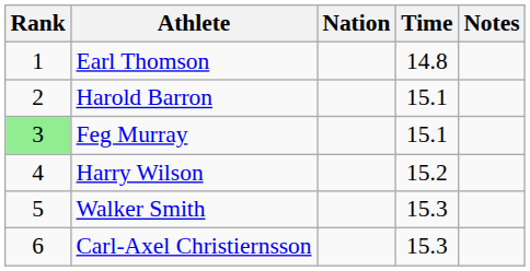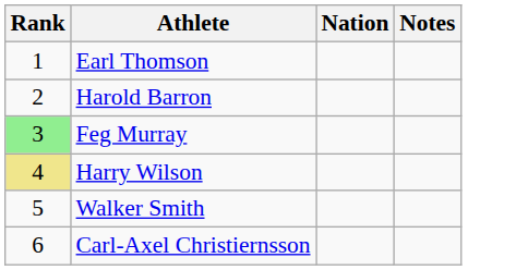 <table class="wikitable sortable" style="text-align:center">
 <tr>
 <th>Rank</th>
 <th>Athlete</th>
 <th>Nation</th>
-<th>Time</th>
 <th>Notes</th>
 </tr>
 <tr>
 <td>1</td>
 <td align=left><a href='#'>Earl Thomson</a></td>
 <td align=left></td>
-<td>14.8</td>
 <td></td>
 </tr>
 <tr>
 <td>2</td>
 <td align=left><a href='#'>Harold Barron</a></td>
 <td align=left></td>
-<td>15.1</td>
 <td></td>
 </tr>
 <tr>
 <td style="background: lightgreen;">3</td>
 <td align=left><a href='#'>Feg Murray</a></td>
 <td align=left></td>
-<td>15.1</td>
 <td></td>
 </tr>
 <tr>
-<td>4</td>
+<td style="background: khaki;">4</td>
 <td align=left><a href='#'>Harry Wilson</a></td>
 <td align=left></td>
-<td>15.2</td>
 <td></td>
 </tr>
 <tr>
 <td>5</td>
 <td align=left><a href='#'>Walker Smith</a></td>
 <td align=left></td>
-<td>15.3</td>
 <td></td>
 </tr>
 <tr>
 <td>6</td>
 <td align=left><a href='#'>Carl-Axel Christiernsson</a></td>
 <td align=left></td>
-<td>15.3</td>
 <td></td>
 </tr>
 </table>
